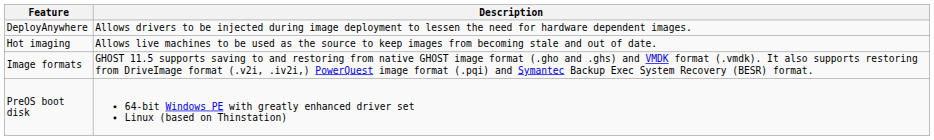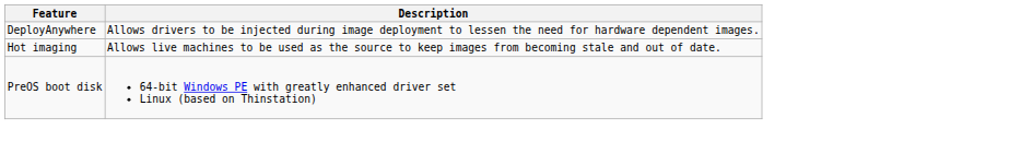 <table class="wikitable">
 <tr>
 <th>Feature</th>
 <th>Description</th>
 </tr>
 <tr>
 <td>DeployAnywhere</td>
 <td>Allows drivers to be injected during image deployment to lessen the need for hardware dependent images.</td>
 </tr>
 <tr>
 <td>Hot imaging</td>
 <td>Allows live machines to be used as the source to keep images from becoming stale and out of date.</td>
 </tr>
 <tr>
-<td>Image formats</td>
-<td>GHOST 11.5 supports saving  to and restoring from native GHOST image format (.gho and .ghs) and <a href='#'>VMDK</a> format (.vmdk). It also supports restoring from DriveImage format (.v2i, .iv2i,) <a href='#'>PowerQuest</a> image format (.pqi) and <a href='#'>Symantec</a> Backup Exec System Recovery (BESR) format.</td>
-</tr>
-<tr>
 <td>PreOS boot disk</td>
 <td><br><ul><li>64-bit <a href='#'>Windows PE</a> with greatly enhanced driver set</li><li>Linux (based on Thinstation)</li></ul></td>
 </tr>
 </table>
